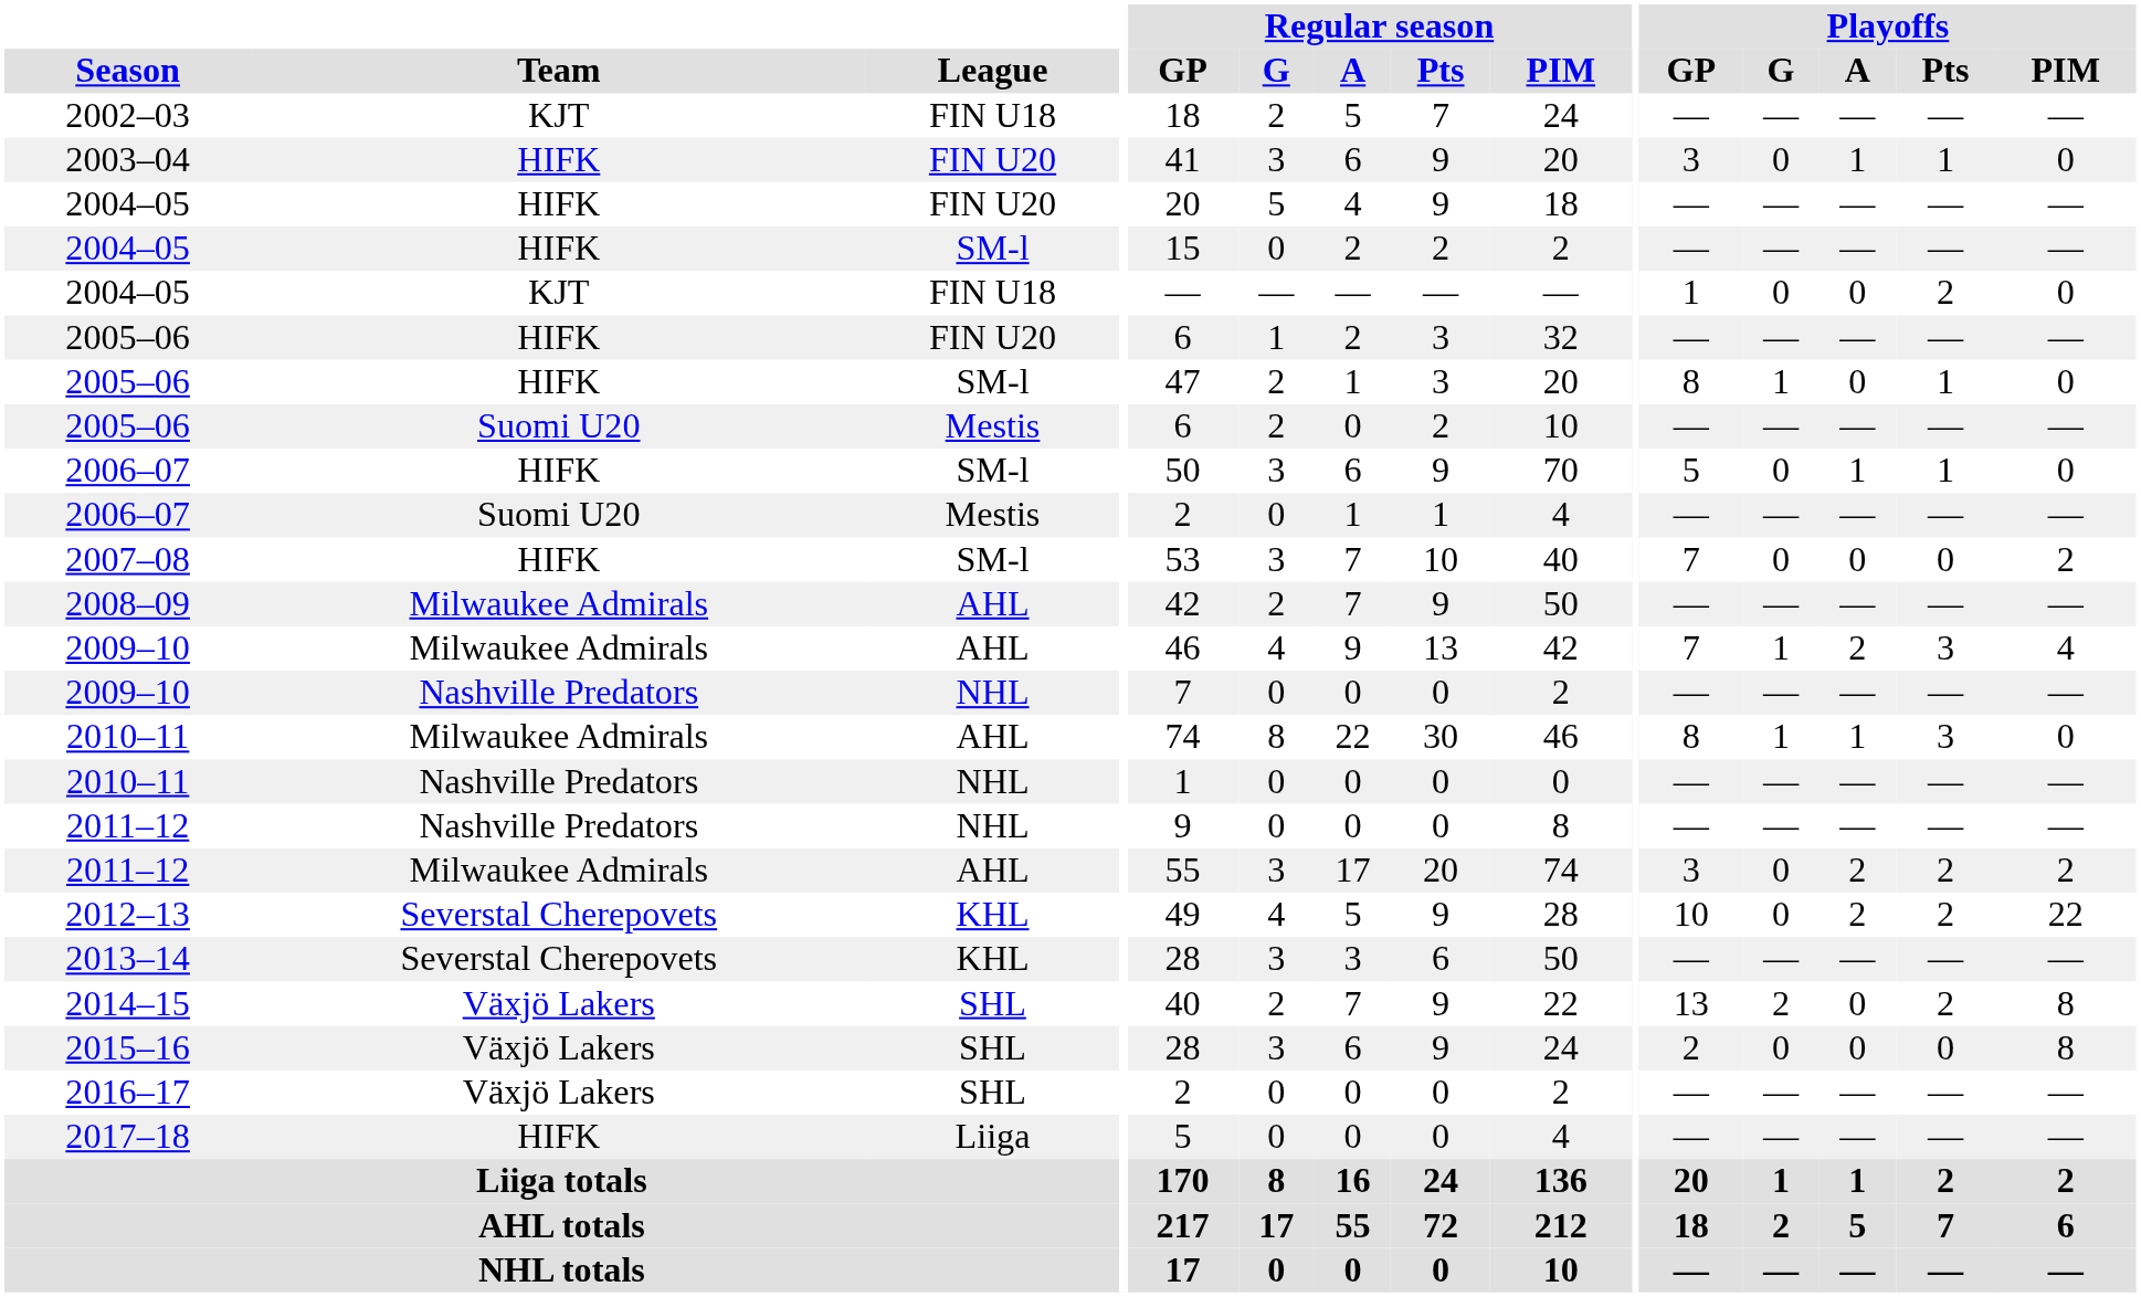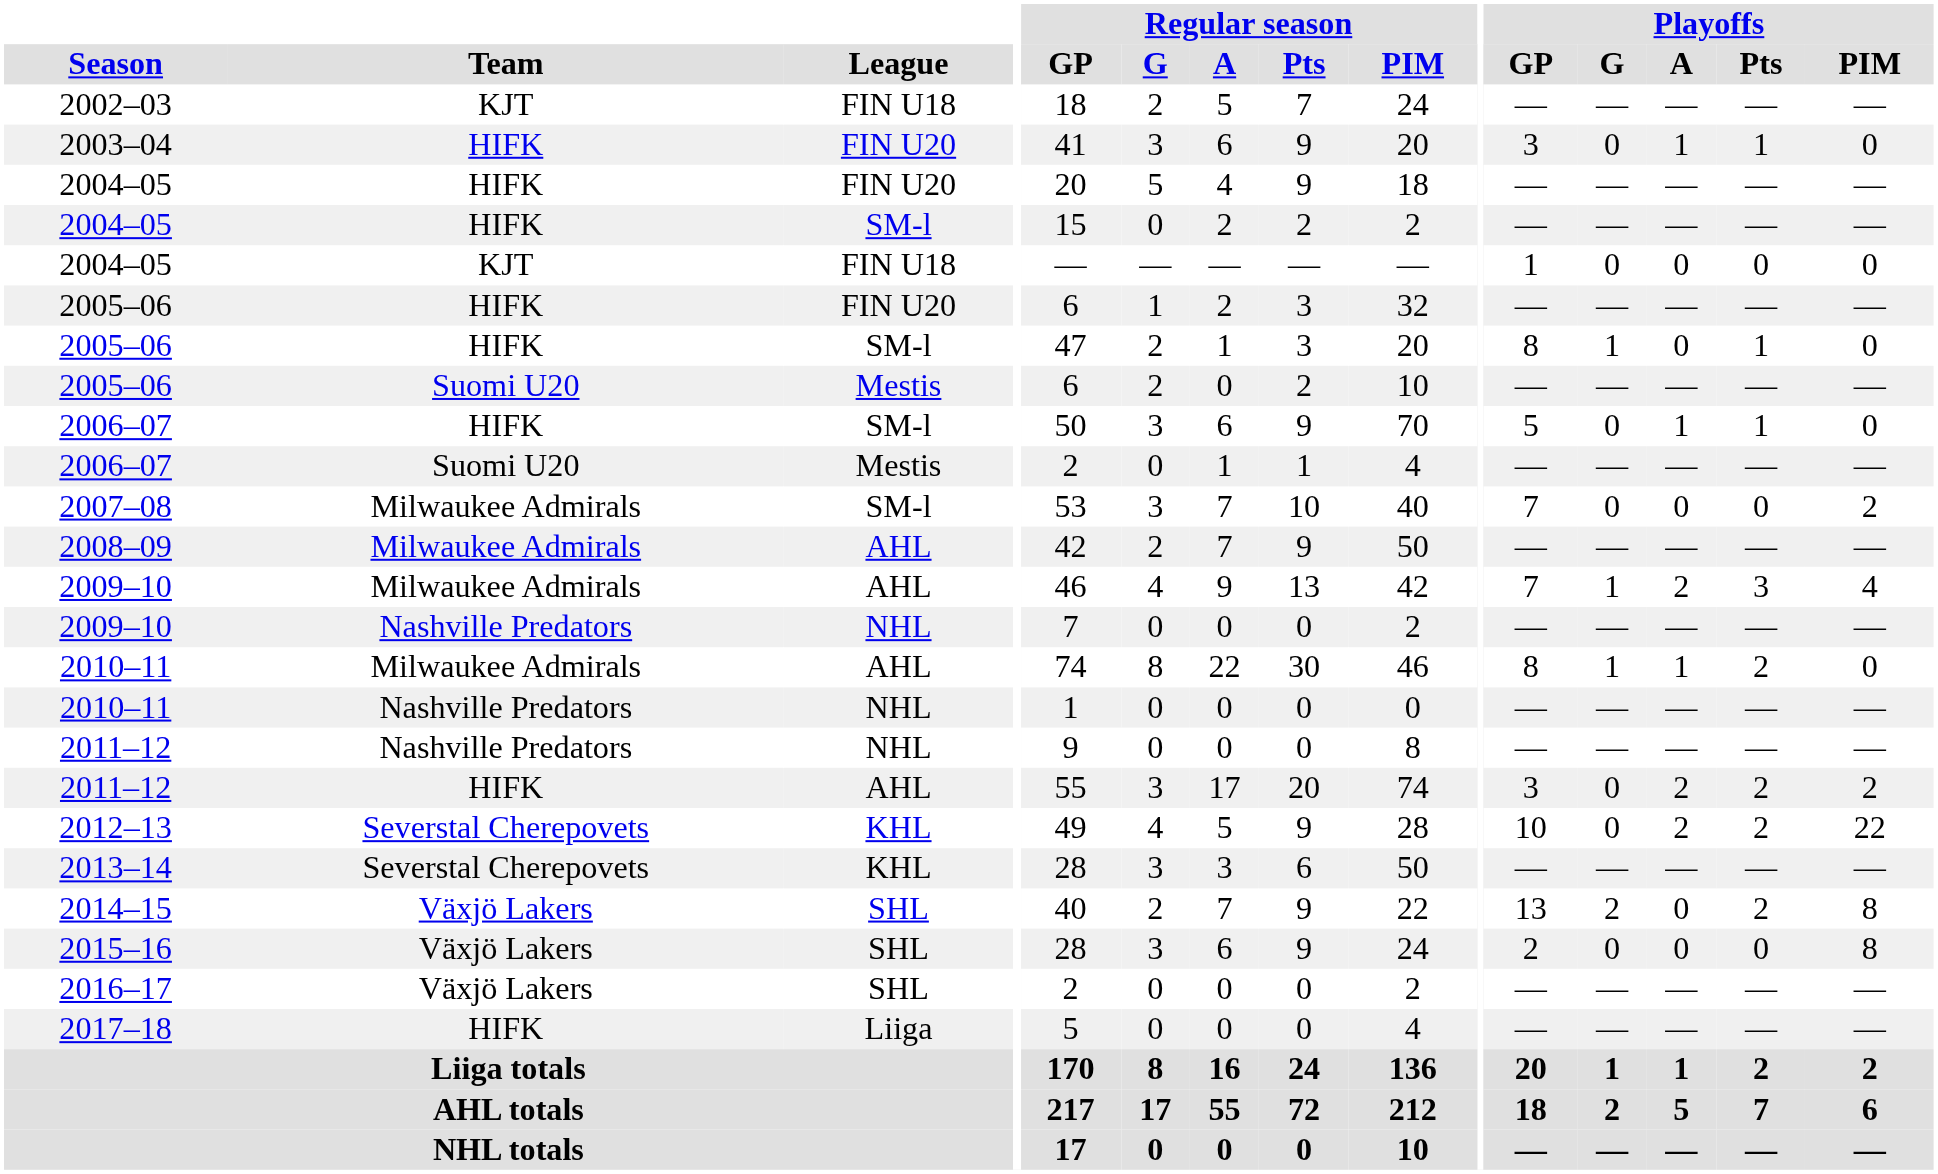 <table border="0" cellpadding="1" cellspacing="0" style="text-align:center; width:60em">
 <tr bgcolor="#e0e0e0">
 <th colspan="3" bgcolor="#ffffff"></th>
 <th rowspan="99" bgcolor="#ffffff"></th>
 <th colspan="5"><a href='#'>Regular season</a></th>
 <th rowspan="99" bgcolor="#ffffff"></th>
 <th colspan="5"><a href='#'>Playoffs</a></th>
 </tr>
 <tr bgcolor="#e0e0e0">
 <th><a href='#'>Season</a></th>
 <th>Team</th>
 <th>League</th>
 <th>GP</th>
 <th><a href='#'>G</a></th>
 <th><a href='#'>A</a></th>
 <th><a href='#'>Pts</a></th>
 <th><a href='#'>PIM</a></th>
 <th>GP</th>
 <th>G</th>
 <th>A</th>
 <th>Pts</th>
 <th>PIM</th>
 </tr>
 <tr>
 <td>2002–03</td>
 <td>KJT</td>
 <td>FIN U18</td>
 <td>18</td>
 <td>2</td>
 <td>5</td>
 <td>7</td>
 <td>24</td>
 <td>—</td>
 <td>—</td>
 <td>—</td>
 <td>—</td>
 <td>—</td>
 </tr>
 <tr bgcolor="#f0f0f0">
 <td>2003–04</td>
 <td><a href='#'>HIFK</a></td>
 <td><a href='#'>FIN U20</a></td>
 <td>41</td>
 <td>3</td>
 <td>6</td>
 <td>9</td>
 <td>20</td>
 <td>3</td>
 <td>0</td>
 <td>1</td>
 <td>1</td>
 <td>0</td>
 </tr>
 <tr>
 <td>2004–05</td>
 <td>HIFK</td>
 <td>FIN U20</td>
 <td>20</td>
 <td>5</td>
 <td>4</td>
 <td>9</td>
 <td>18</td>
 <td>—</td>
 <td>—</td>
 <td>—</td>
 <td>—</td>
 <td>—</td>
 </tr>
 <tr bgcolor="#f0f0f0">
 <td><a href='#'>2004–05</a></td>
 <td>HIFK</td>
 <td><a href='#'>SM-l</a></td>
 <td>15</td>
 <td>0</td>
 <td>2</td>
 <td>2</td>
 <td>2</td>
 <td>—</td>
 <td>—</td>
 <td>—</td>
 <td>—</td>
 <td>—</td>
 </tr>
 <tr>
 <td>2004–05</td>
 <td>KJT</td>
 <td>FIN U18</td>
 <td>—</td>
 <td>—</td>
 <td>—</td>
 <td>—</td>
 <td>—</td>
 <td>1</td>
 <td>0</td>
 <td>0</td>
-<td>2</td>
+<td>0</td>
 <td>0</td>
 </tr>
 <tr bgcolor="#f0f0f0">
 <td>2005–06</td>
 <td>HIFK</td>
 <td>FIN U20</td>
 <td>6</td>
 <td>1</td>
 <td>2</td>
 <td>3</td>
 <td>32</td>
 <td>—</td>
 <td>—</td>
 <td>—</td>
 <td>—</td>
 <td>—</td>
 </tr>
 <tr>
 <td><a href='#'>2005–06</a></td>
 <td>HIFK</td>
 <td>SM-l</td>
 <td>47</td>
 <td>2</td>
 <td>1</td>
 <td>3</td>
 <td>20</td>
 <td>8</td>
 <td>1</td>
 <td>0</td>
 <td>1</td>
 <td>0</td>
 </tr>
 <tr bgcolor="#f0f0f0">
 <td><a href='#'>2005–06</a></td>
 <td><a href='#'>Suomi U20</a></td>
 <td><a href='#'>Mestis</a></td>
 <td>6</td>
 <td>2</td>
 <td>0</td>
 <td>2</td>
 <td>10</td>
 <td>—</td>
 <td>—</td>
 <td>—</td>
 <td>—</td>
 <td>—</td>
 </tr>
 <tr>
 <td><a href='#'>2006–07</a></td>
 <td>HIFK</td>
 <td>SM-l</td>
 <td>50</td>
 <td>3</td>
 <td>6</td>
 <td>9</td>
 <td>70</td>
 <td>5</td>
 <td>0</td>
 <td>1</td>
 <td>1</td>
 <td>0</td>
 </tr>
 <tr bgcolor="#f0f0f0">
 <td><a href='#'>2006–07</a></td>
 <td>Suomi U20</td>
 <td>Mestis</td>
 <td>2</td>
 <td>0</td>
 <td>1</td>
 <td>1</td>
 <td>4</td>
 <td>—</td>
 <td>—</td>
 <td>—</td>
 <td>—</td>
 <td>—</td>
 </tr>
 <tr>
 <td><a href='#'>2007–08</a></td>
-<td>HIFK</td>
+<td>Milwaukee Admirals</td>
 <td>SM-l</td>
 <td>53</td>
 <td>3</td>
 <td>7</td>
 <td>10</td>
 <td>40</td>
 <td>7</td>
 <td>0</td>
 <td>0</td>
 <td>0</td>
 <td>2</td>
 </tr>
 <tr bgcolor="#f0f0f0">
 <td><a href='#'>2008–09</a></td>
 <td><a href='#'>Milwaukee Admirals</a></td>
 <td><a href='#'>AHL</a></td>
 <td>42</td>
 <td>2</td>
 <td>7</td>
 <td>9</td>
 <td>50</td>
 <td>—</td>
 <td>—</td>
 <td>—</td>
 <td>—</td>
 <td>—</td>
 </tr>
 <tr>
 <td><a href='#'>2009–10</a></td>
 <td>Milwaukee Admirals</td>
 <td>AHL</td>
 <td>46</td>
 <td>4</td>
 <td>9</td>
 <td>13</td>
 <td>42</td>
 <td>7</td>
 <td>1</td>
 <td>2</td>
 <td>3</td>
 <td>4</td>
 </tr>
 <tr bgcolor="#f0f0f0">
 <td><a href='#'>2009–10</a></td>
 <td><a href='#'>Nashville Predators</a></td>
 <td><a href='#'>NHL</a></td>
 <td>7</td>
 <td>0</td>
 <td>0</td>
 <td>0</td>
 <td>2</td>
 <td>—</td>
 <td>—</td>
 <td>—</td>
 <td>—</td>
 <td>—</td>
 </tr>
 <tr>
 <td><a href='#'>2010–11</a></td>
 <td>Milwaukee Admirals</td>
 <td>AHL</td>
 <td>74</td>
 <td>8</td>
 <td>22</td>
 <td>30</td>
 <td>46</td>
 <td>8</td>
 <td>1</td>
 <td>1</td>
-<td>3</td>
+<td>2</td>
 <td>0</td>
 </tr>
 <tr bgcolor="#f0f0f0">
 <td><a href='#'>2010–11</a></td>
 <td>Nashville Predators</td>
 <td>NHL</td>
 <td>1</td>
 <td>0</td>
 <td>0</td>
 <td>0</td>
 <td>0</td>
 <td>—</td>
 <td>—</td>
 <td>—</td>
 <td>—</td>
 <td>—</td>
 </tr>
 <tr>
 <td><a href='#'>2011–12</a></td>
 <td>Nashville Predators</td>
 <td>NHL</td>
 <td>9</td>
 <td>0</td>
 <td>0</td>
 <td>0</td>
 <td>8</td>
 <td>—</td>
 <td>—</td>
 <td>—</td>
 <td>—</td>
 <td>—</td>
 </tr>
 <tr bgcolor="#f0f0f0">
 <td><a href='#'>2011–12</a></td>
-<td>Milwaukee Admirals</td>
+<td>HIFK</td>
 <td>AHL</td>
 <td>55</td>
 <td>3</td>
 <td>17</td>
 <td>20</td>
 <td>74</td>
 <td>3</td>
 <td>0</td>
 <td>2</td>
 <td>2</td>
 <td>2</td>
 </tr>
 <tr>
 <td><a href='#'>2012–13</a></td>
 <td><a href='#'>Severstal Cherepovets</a></td>
 <td><a href='#'>KHL</a></td>
 <td>49</td>
 <td>4</td>
 <td>5</td>
 <td>9</td>
 <td>28</td>
 <td>10</td>
 <td>0</td>
 <td>2</td>
 <td>2</td>
 <td>22</td>
 </tr>
 <tr bgcolor="#f0f0f0">
 <td><a href='#'>2013–14</a></td>
 <td>Severstal Cherepovets</td>
 <td>KHL</td>
 <td>28</td>
 <td>3</td>
 <td>3</td>
 <td>6</td>
 <td>50</td>
 <td>—</td>
 <td>—</td>
 <td>—</td>
 <td>—</td>
 <td>—</td>
 </tr>
 <tr>
 <td><a href='#'>2014–15</a></td>
 <td><a href='#'>Växjö Lakers</a></td>
 <td><a href='#'>SHL</a></td>
 <td>40</td>
 <td>2</td>
 <td>7</td>
 <td>9</td>
 <td>22</td>
 <td>13</td>
 <td>2</td>
 <td>0</td>
 <td>2</td>
 <td>8</td>
 </tr>
 <tr bgcolor="#f0f0f0">
 <td><a href='#'>2015–16</a></td>
 <td>Växjö Lakers</td>
 <td>SHL</td>
 <td>28</td>
 <td>3</td>
 <td>6</td>
 <td>9</td>
 <td>24</td>
 <td>2</td>
 <td>0</td>
 <td>0</td>
 <td>0</td>
 <td>8</td>
 </tr>
 <tr>
 <td><a href='#'>2016–17</a></td>
 <td>Växjö Lakers</td>
 <td>SHL</td>
 <td>2</td>
 <td>0</td>
 <td>0</td>
 <td>0</td>
 <td>2</td>
 <td>—</td>
 <td>—</td>
 <td>—</td>
 <td>—</td>
 <td>—</td>
 </tr>
 <tr bgcolor="#f0f0f0">
 <td><a href='#'>2017–18</a></td>
 <td>HIFK</td>
 <td>Liiga</td>
 <td>5</td>
 <td>0</td>
 <td>0</td>
 <td>0</td>
 <td>4</td>
 <td>—</td>
 <td>—</td>
 <td>—</td>
 <td>—</td>
 <td>—</td>
 </tr>
 <tr bgcolor="#e0e0e0">
 <th colspan="3">Liiga totals</th>
 <th>170</th>
 <th>8</th>
 <th>16</th>
 <th>24</th>
 <th>136</th>
 <th>20</th>
 <th>1</th>
 <th>1</th>
 <th>2</th>
 <th>2</th>
 </tr>
 <tr bgcolor="#e0e0e0">
 <th colspan="3">AHL totals</th>
 <th>217</th>
 <th>17</th>
 <th>55</th>
 <th>72</th>
 <th>212</th>
 <th>18</th>
 <th>2</th>
 <th>5</th>
 <th>7</th>
 <th>6</th>
 </tr>
 <tr bgcolor="#e0e0e0">
 <th colspan="3">NHL totals</th>
 <th>17</th>
 <th>0</th>
 <th>0</th>
 <th>0</th>
 <th>10</th>
 <th>—</th>
 <th>—</th>
 <th>—</th>
 <th>—</th>
 <th>—</th>
 </tr>
 </table>
